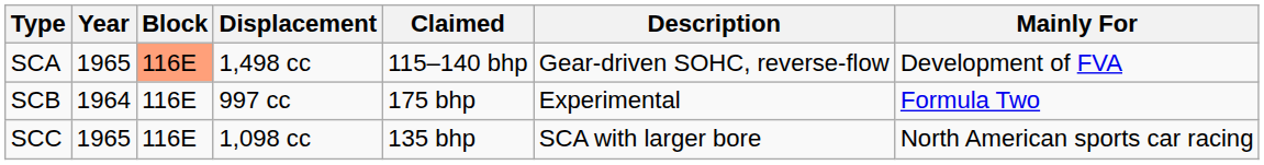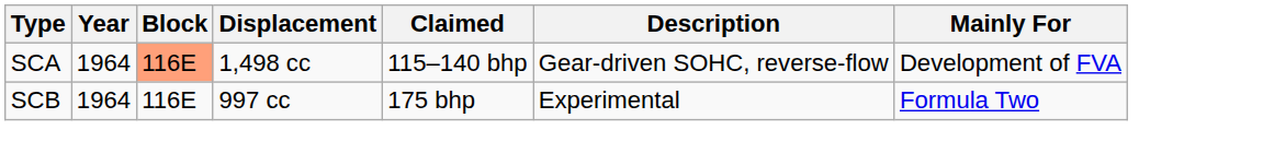 <table class="wikitable">
 <tr>
 <th>Type</th>
 <th>Year</th>
 <th>Block</th>
 <th>Displacement</th>
 <th>Claimed</th>
 <th>Description</th>
 <th>Mainly For</th>
 </tr>
 <tr>
 <td>SCA</td>
-<td>1965</td>
+<td>1964</td>
 <td style="background: lightsalmon;">116E</td>
 <td>1,498 cc</td>
 <td>115–140 bhp</td>
 <td>Gear-driven SOHC, reverse-flow</td>
 <td>Development of <a href='#'>FVA</a></td>
 </tr>
 <tr>
 <td>SCB</td>
 <td>1964</td>
 <td>116E</td>
 <td>997 cc</td>
 <td>175 bhp</td>
 <td>Experimental</td>
 <td><a href='#'>Formula Two</a></td>
 </tr>
-<tr>
-<td>SCC</td>
-<td>1965</td>
-<td>116E</td>
-<td>1,098 cc</td>
-<td>135 bhp</td>
-<td>SCA with larger bore</td>
-<td>North American sports car racing</td>
-</tr>
 </table>
